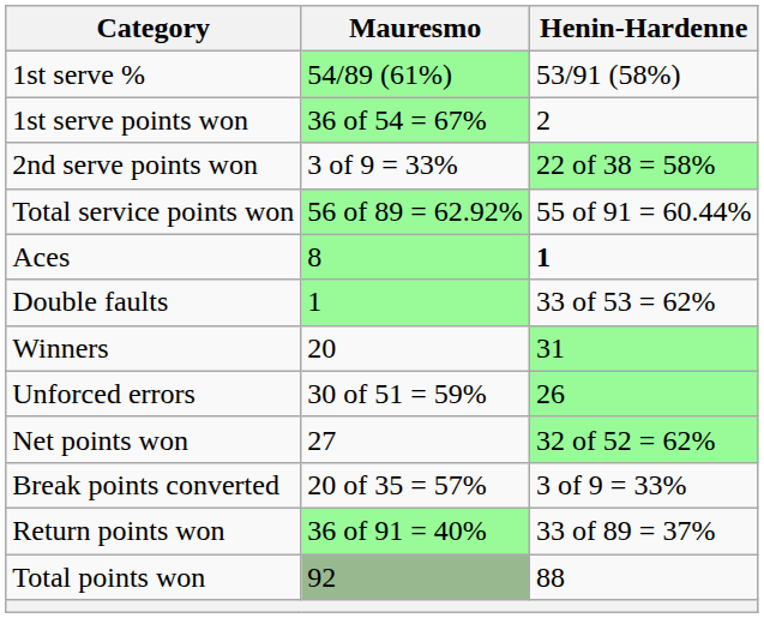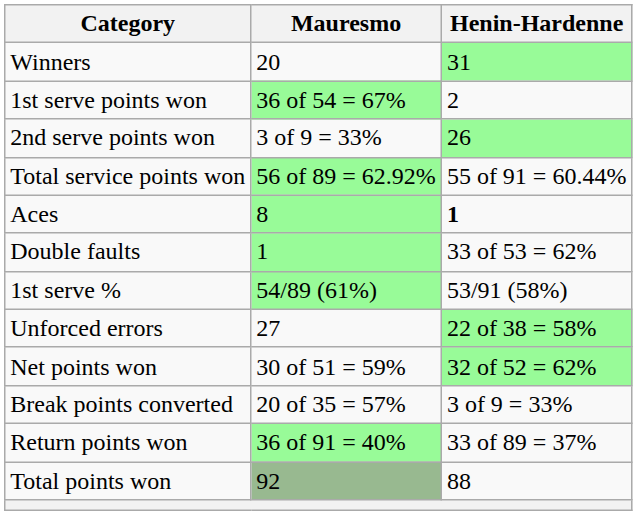 <table class="wikitable">
 <tr>
 <th>Category</th>
 <th> Mauresmo</th>
 <th> Henin-Hardenne</th>
 </tr>
 <tr>
-<td>1st serve %</td>
-<td bgcolor=98FB98>54/89 (61%)</td>
-<td>53/91 (58%)</td>
+<td>Winners</td>
+<td>20</td>
+<td bgcolor=98FB98>31</td>
 </tr>
 <tr>
 <td>1st serve points won</td>
 <td bgcolor=98FB98>36 of 54 = 67%</td>
 <td>2</td>
 </tr>
 <tr>
 <td>2nd serve points won</td>
 <td>3 of 9 = 33%</td>
-<td bgcolor=98FB98>22 of 38 = 58%</td>
+<td bgcolor=98FB98>26</td>
 </tr>
 <tr>
 <td>Total service points won</td>
 <td bgcolor=98FB98>56 of 89 = 62.92%</td>
 <td>55 of 91 = 60.44%</td>
 </tr>
 <tr>
 <td>Aces</td>
 <td bgcolor=98FB98>8</td>
 <td><strong>1</strong></td>
 </tr>
 <tr>
 <td>Double faults</td>
 <td bgcolor=98FB98>1</td>
 <td>33 of 53 = 62%</td>
 </tr>
 <tr>
-<td>Winners</td>
-<td>20</td>
-<td bgcolor=98FB98>31</td>
+<td>1st serve %</td>
+<td bgcolor=98FB98>54/89 (61%)</td>
+<td>53/91 (58%)</td>
 </tr>
 <tr>
 <td>Unforced errors</td>
-<td>30 of 51 = 59%</td>
-<td bgcolor=98FB98>26</td>
+<td>27</td>
+<td bgcolor=98FB98>22 of 38 = 58%</td>
 </tr>
 <tr>
 <td>Net points won</td>
-<td>27</td>
+<td>30 of 51 = 59%</td>
 <td bgcolor=98FB98>32 of 52 = 62%</td>
 </tr>
 <tr>
 <td>Break points converted</td>
 <td>20 of 35 = 57%</td>
 <td>3 of 9 = 33%</td>
 </tr>
 <tr>
 <td>Return points won</td>
 <td bgcolor=98FB98>36 of 91 = 40%</td>
 <td>33 of 89 = 37%</td>
 </tr>
 <tr>
 <td>Total points won</td>
 <td bgcolor=98FB989>92</td>
 <td>88</td>
 </tr>
 <tr>
 <th colspan=3></th>
 </tr>
 </table>
